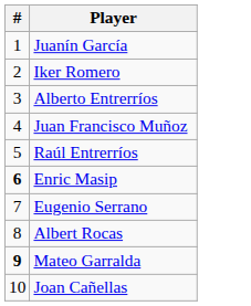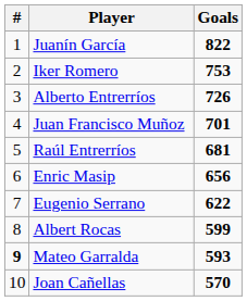 <table class="wikitable sortable" style="text-align:center;">
 <tr>
 <th>#</th>
 <th style="width:150px;">Player</th>
+<th>Goals</th>
 </tr>
 <tr>
 <td>1</td>
 <td align=left><a href='#'>Juanín García</a></td>
+<td><strong>822</strong></td>
 </tr>
 <tr>
 <td>2</td>
 <td align=left><a href='#'>Iker Romero</a></td>
+<td><strong>753</strong></td>
 </tr>
 <tr>
 <td>3</td>
 <td align=left><a href='#'>Alberto Entrerríos</a></td>
+<td><strong>726</strong></td>
 </tr>
 <tr>
 <td>4</td>
 <td align=left><a href='#'>Juan Francisco Muñoz</a></td>
+<td><strong>701</strong></td>
 </tr>
 <tr>
 <td>5</td>
 <td align=left><a href='#'>Raúl Entrerríos</a></td>
+<td><strong>681</strong></td>
 </tr>
 <tr>
-<td><strong>6</strong></td>
+<td>6</td>
 <td align=left><a href='#'>Enric Masip</a></td>
+<td><strong>656</strong></td>
 </tr>
 <tr>
 <td>7</td>
 <td align=left><a href='#'>Eugenio Serrano</a></td>
+<td><strong>622</strong></td>
 </tr>
 <tr>
 <td>8</td>
 <td align=left><a href='#'>Albert Rocas</a></td>
+<td><strong>599</strong></td>
 </tr>
 <tr>
 <td><strong>9</strong></td>
 <td align=left><a href='#'>Mateo Garralda</a></td>
+<td><strong>593</strong></td>
 </tr>
 <tr>
 <td>10</td>
 <td align=left><a href='#'>Joan Cañellas</a></td>
+<td><strong>570</strong></td>
 </tr>
 </table>
